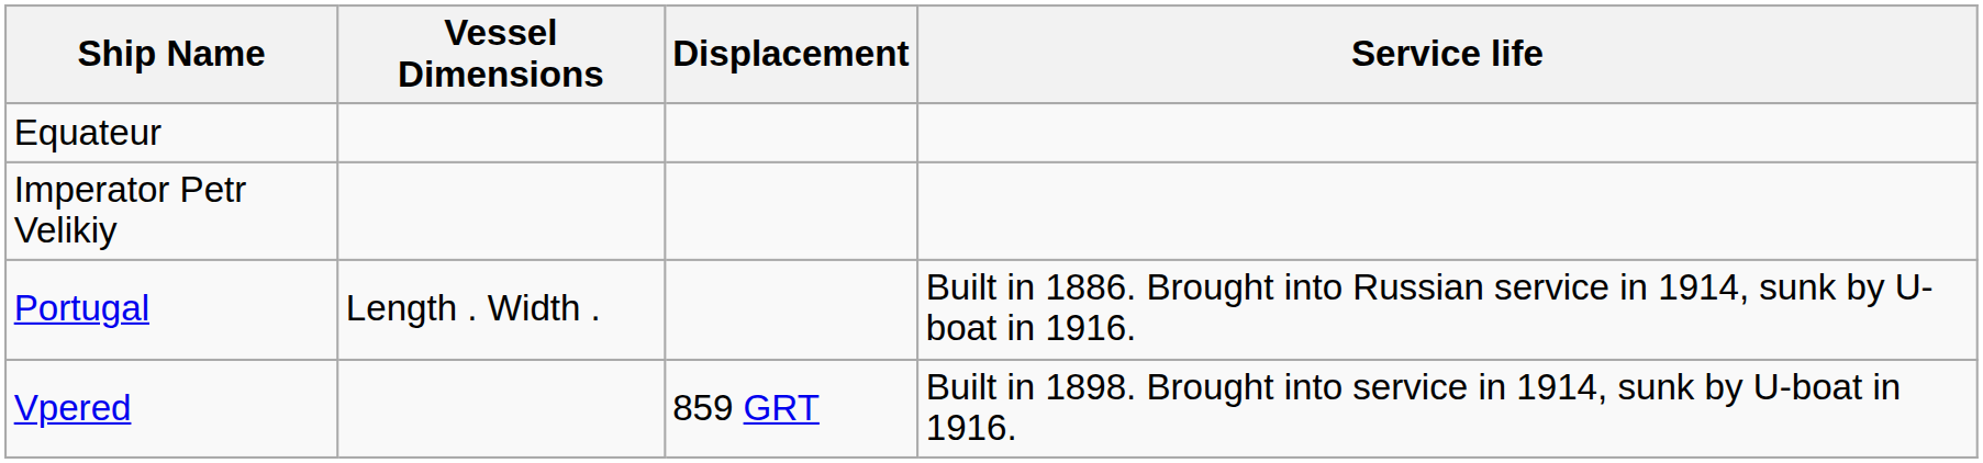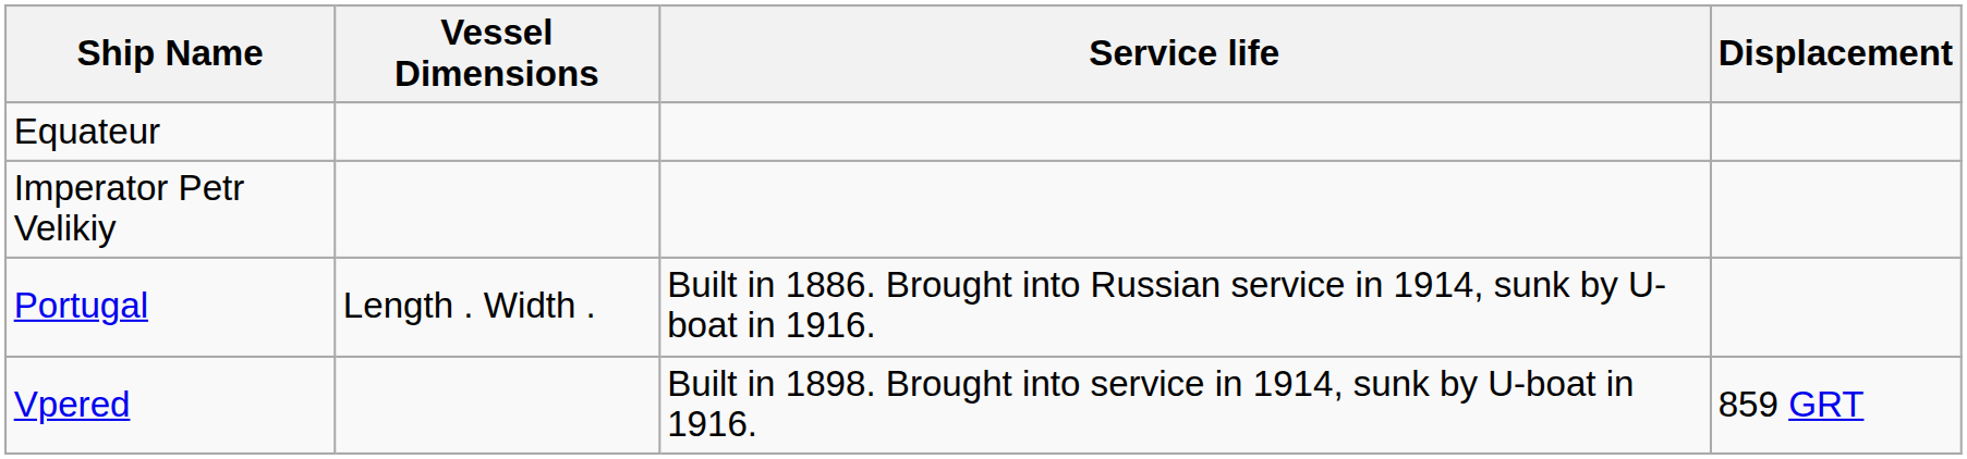 <table class="wikitable">
 <tr>
 <th>Ship Name</th>
 <th>Vessel Dimensions</th>
+<th>Service life</th>
 <th>Displacement</th>
-<th>Service life</th>
 </tr>
 <tr>
 <td>Equateur</td>
 <td></td>
 <td></td>
 <td></td>
 </tr>
 <tr>
 <td>Imperator Petr Velikiy</td>
 <td></td>
 <td></td>
 <td></td>
 </tr>
 <tr>
 <td><a href='#'>Portugal</a></td>
 <td>Length . Width .</td>
+<td>Built in 1886. Brought into Russian service in 1914, sunk by U-boat in 1916.</td>
 <td></td>
-<td>Built in 1886. Brought into Russian service in 1914, sunk by U-boat in 1916.</td>
 </tr>
 <tr>
 <td><a href='#'>Vpered</a></td>
 <td></td>
+<td>Built in 1898. Brought into service in 1914, sunk by U-boat in 1916.</td>
 <td>859 <a href='#'>GRT</a></td>
-<td>Built in 1898. Brought into service in 1914, sunk by U-boat in 1916.</td>
 </tr>
 </table>
